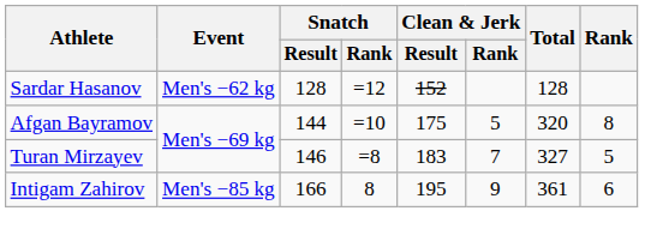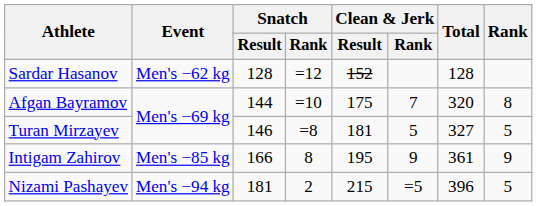 <table class="wikitable" style="font-size:90%">
 <tr>
 <th rowspan="2">Athlete</th>
 <th rowspan="2">Event</th>
 <th colspan="2">Snatch</th>
 <th colspan="2">Clean & Jerk</th>
 <th rowspan="2">Total</th>
 <th rowspan="2">Rank</th>
 </tr>
 <tr style="font-size:95%">
 <th>Result</th>
 <th>Rank</th>
 <th>Result</th>
 <th>Rank</th>
 </tr>
 <tr align=center>
 <td align=left><a href='#'>Sardar Hasanov</a></td>
 <td align=left><a href='#'>Men's −62 kg</a></td>
 <td>128</td>
 <td>=12</td>
 <td><s>152</s></td>
 <td></td>
 <td>128</td>
 <td></td>
 </tr>
 <tr align=center>
 <td align=left><a href='#'>Afgan Bayramov</a></td>
 <td align=left rowspan=2><a href='#'>Men's −69 kg</a></td>
 <td>144</td>
 <td>=10</td>
 <td>175</td>
-<td>5</td>
+<td>7</td>
 <td>320</td>
 <td>8</td>
 </tr>
 <tr align=center>
 <td align=left><a href='#'>Turan Mirzayev</a></td>
 <td>146</td>
 <td>=8</td>
-<td>183</td>
-<td>7</td>
+<td>181</td>
+<td>5</td>
 <td>327</td>
 <td>5</td>
 </tr>
 <tr align=center>
 <td align=left><a href='#'>Intigam Zahirov</a></td>
 <td align=left><a href='#'>Men's −85 kg</a></td>
 <td>166</td>
 <td>8</td>
 <td>195</td>
 <td>9</td>
 <td>361</td>
-<td>6</td>
+<td>9</td>
+</tr>
+<tr align=center>
+<td align=left><a href='#'>Nizami Pashayev</a></td>
+<td align=left><a href='#'>Men's −94 kg</a></td>
+<td>181</td>
+<td>2</td>
+<td>215</td>
+<td>=5</td>
+<td>396</td>
+<td>5</td>
 </tr>
 </table>
